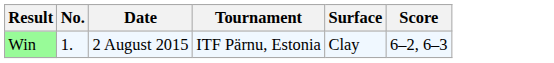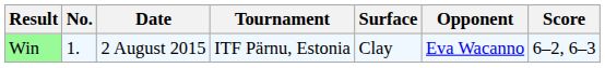 <table class="sortable wikitable" style=font-size:97%>
 <tr>
 <th>Result</th>
 <th>No.</th>
 <th>Date</th>
 <th>Tournament</th>
 <th>Surface</th>
+<th>Opponent</th>
 <th class="unsortable">Score</th>
 </tr>
 <tr style="background:#f0f8ff;">
 <td style="background:#98fb98;">Win</td>
 <td>1.</td>
 <td>2 August 2015</td>
 <td>ITF Pärnu, Estonia</td>
 <td>Clay</td>
+<td> <a href='#'>Eva Wacanno</a></td>
 <td>6–2, 6–3</td>
 </tr>
 </table>
